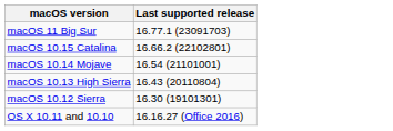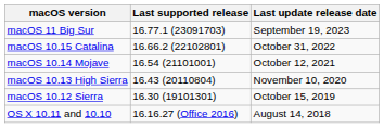 <table class="wikitable" style="text-align:left">
 <tr>
 <th>macOS version</th>
 <th>Last supported release</th>
+<th>Last update release date</th>
 </tr>
 <tr>
 <td><a href='#'>macOS 11 Big Sur</a></td>
 <td>16.77.1 (23091703)</td>
+<td>September 19, 2023</td>
 </tr>
 <tr>
 <td><a href='#'>macOS 10.15 Catalina</a></td>
 <td>16.66.2 (22102801)</td>
+<td>October 31, 2022</td>
 </tr>
 <tr>
 <td><a href='#'>macOS 10.14 Mojave</a></td>
 <td>16.54 (21101001)</td>
+<td>October 12, 2021</td>
 </tr>
 <tr>
 <td><a href='#'>macOS 10.13 High Sierra</a></td>
 <td>16.43 (20110804)</td>
+<td>November 10, 2020</td>
 </tr>
 <tr>
 <td><a href='#'>macOS 10.12 Sierra</a></td>
 <td>16.30 (19101301)</td>
+<td>October 15, 2019</td>
 </tr>
 <tr>
 <td><a href='#'>OS X 10.11</a> and <a href='#'>10.10</a></td>
 <td>16.16.27 (<a href='#'>Office 2016</a>)</td>
+<td>August 14, 2018</td>
 </tr>
 </table>
